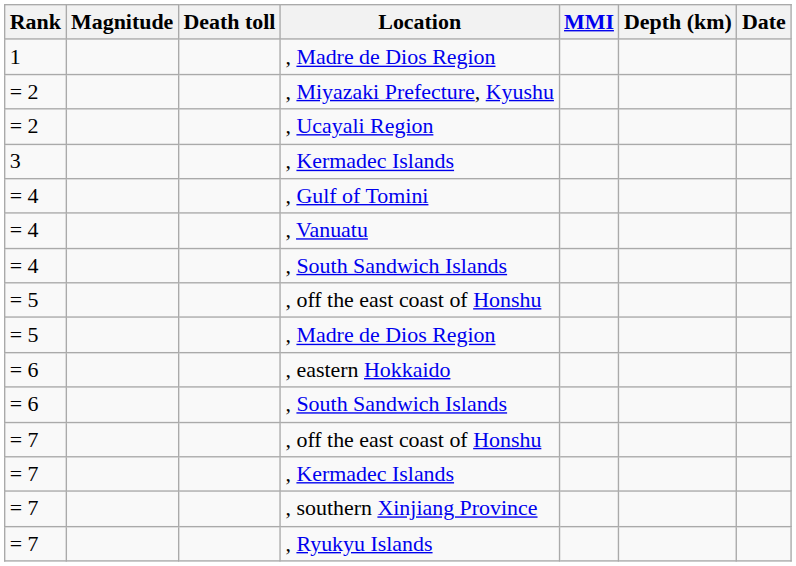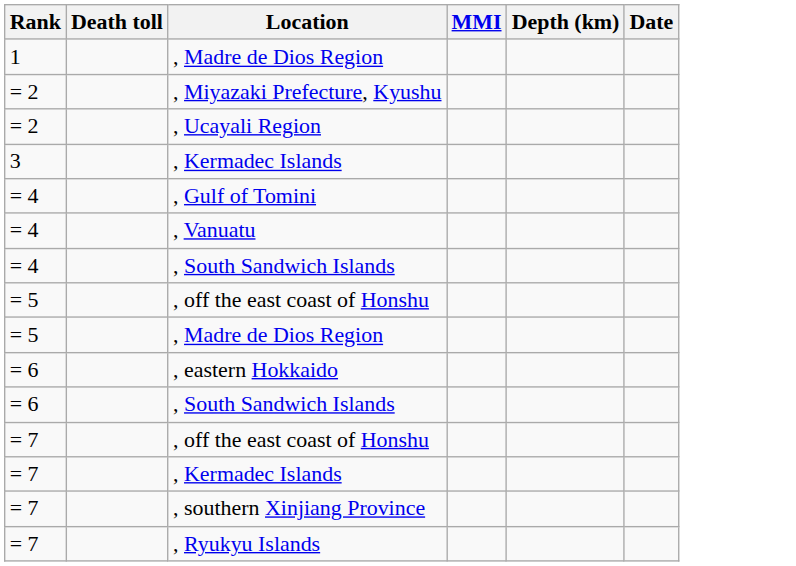 <table class="sortable wikitable" style="font-size:100%;">
 <tr>
 <th>Rank</th>
-<th>Magnitude</th>
 <th>Death toll</th>
 <th>Location</th>
 <th><a href='#'>MMI</a></th>
 <th>Depth (km)</th>
 <th>Date</th>
 </tr>
 <tr>
 <td>1</td>
 <td></td>
-<td></td>
 <td>, <a href='#'>Madre de Dios Region</a></td>
 <td></td>
 <td></td>
 <td></td>
 </tr>
 <tr>
 <td>= 2</td>
-<td></td>
 <td></td>
 <td>, <a href='#'>Miyazaki Prefecture</a>, <a href='#'>Kyushu</a></td>
 <td></td>
 <td></td>
 <td></td>
 </tr>
 <tr>
 <td>= 2</td>
 <td></td>
-<td></td>
 <td>, <a href='#'>Ucayali Region</a></td>
 <td></td>
 <td></td>
 <td></td>
 </tr>
 <tr>
 <td>3</td>
-<td></td>
 <td></td>
 <td>, <a href='#'>Kermadec Islands</a></td>
 <td></td>
 <td></td>
 <td></td>
 </tr>
 <tr>
 <td>= 4</td>
 <td></td>
-<td></td>
 <td>, <a href='#'>Gulf of Tomini</a></td>
 <td></td>
 <td></td>
 <td></td>
 </tr>
 <tr>
 <td>= 4</td>
-<td></td>
 <td></td>
 <td>, <a href='#'>Vanuatu</a></td>
 <td></td>
 <td></td>
 <td></td>
 </tr>
 <tr>
 <td>= 4</td>
 <td></td>
-<td></td>
 <td>, <a href='#'>South Sandwich Islands</a></td>
 <td></td>
 <td></td>
 <td></td>
 </tr>
 <tr>
 <td>= 5</td>
-<td></td>
 <td></td>
 <td>, off the east coast of <a href='#'>Honshu</a></td>
 <td></td>
 <td></td>
 <td></td>
 </tr>
 <tr>
 <td>= 5</td>
 <td></td>
-<td></td>
 <td>, <a href='#'>Madre de Dios Region</a></td>
 <td></td>
 <td></td>
 <td></td>
 </tr>
 <tr>
 <td>= 6</td>
-<td></td>
 <td></td>
 <td>, eastern <a href='#'>Hokkaido</a></td>
 <td></td>
 <td></td>
 <td></td>
 </tr>
 <tr>
 <td>= 6</td>
 <td></td>
-<td></td>
 <td>, <a href='#'>South Sandwich Islands</a></td>
 <td></td>
 <td></td>
 <td></td>
 </tr>
 <tr>
 <td>= 7</td>
-<td></td>
 <td></td>
 <td>, off the east coast of <a href='#'>Honshu</a></td>
 <td></td>
 <td></td>
 <td></td>
 </tr>
 <tr>
 <td>= 7</td>
 <td></td>
-<td></td>
 <td>, <a href='#'>Kermadec Islands</a></td>
 <td></td>
 <td></td>
 <td></td>
 </tr>
 <tr>
 <td>= 7</td>
-<td></td>
 <td></td>
 <td>, southern <a href='#'>Xinjiang Province</a></td>
 <td></td>
 <td></td>
 <td></td>
 </tr>
 <tr>
 <td>= 7</td>
 <td></td>
-<td></td>
 <td>, <a href='#'>Ryukyu Islands</a></td>
 <td></td>
 <td></td>
 <td></td>
 </tr>
 </table>
